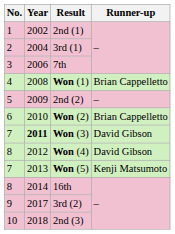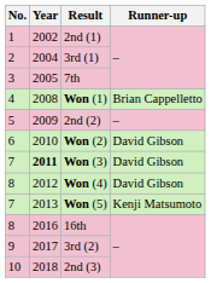 <table class="wikitable" style="font-size:95%;">
 <tr>
 <th>No.</th>
 <th>Year</th>
 <th>Result</th>
 <th>Runner-up</th>
 </tr>
 <tr style="background:#F2C1D1;">
 <td>1</td>
 <td>2002</td>
 <td>2nd (1)</td>
 <td rowspan="3">–</td>
 </tr>
 <tr style="background:#F2C1D1;">
 <td>2</td>
 <td>2004</td>
 <td>3rd (1)</td>
 </tr>
 <tr style="background:#F2C1D1;">
 <td>3</td>
-<td>2006</td>
+<td>2005</td>
 <td>7th</td>
 </tr>
 <tr style="background:#d0f0c0;">
 <td>4</td>
 <td>2008</td>
 <td><strong>Won</strong> (1)</td>
 <td> Brian Cappelletto</td>
 </tr>
 <tr style="background:#F2C1D1;">
 <td>5</td>
 <td>2009</td>
 <td>2nd (2)</td>
 <td>–</td>
 </tr>
 <tr style="background:#d0f0c0;">
 <td>6</td>
 <td>2010</td>
 <td><strong>Won</strong> (2)</td>
-<td> Brian Cappelletto</td>
+<td> David Gibson</td>
 </tr>
 <tr style="background:#d0f0c0;">
 <td>7</td>
 <td><strong>2011</strong></td>
 <td><strong>Won</strong> (3)</td>
 <td> David Gibson</td>
 </tr>
 <tr style="background:#d0f0c0;">
 <td>8</td>
 <td>2012</td>
 <td><strong>Won</strong> (4)</td>
 <td> David Gibson</td>
 </tr>
 <tr style="background:#d0f0c0;">
 <td>7</td>
 <td>2013</td>
 <td><strong>Won</strong> (5)</td>
 <td> Kenji Matsumoto</td>
 </tr>
 <tr style="background:#F2C1D1;">
 <td>8</td>
-<td>2014</td>
+<td>2016</td>
 <td>16th</td>
 <td rowspan="3">–</td>
 </tr>
 <tr style="background:#F2C1D1;">
 <td>9</td>
 <td>2017</td>
 <td>3rd (2)</td>
 </tr>
 <tr style="background:#F2C1D1;">
 <td>10</td>
 <td>2018</td>
 <td>2nd (3)</td>
 </tr>
 </table>
